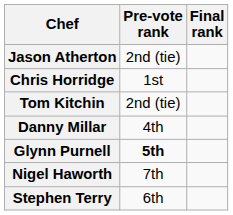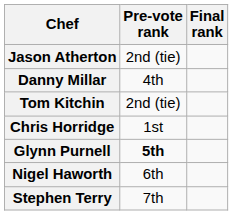 <table class="wikitable sortable" style="text-align:center;">
 <tr>
 <th scope="col">Chef</th>
 <th scope="col">Pre-vote<br>rank</th>
 <th scope="col">Final<br>rank</th>
 </tr>
 <tr>
 <th scope="row">Jason Atherton</th>
 <td>2nd (tie)</td>
 <td></td>
 </tr>
 <tr>
-<th scope="row">Chris Horridge</th>
-<td>1st</td>
+<th scope="row">Danny Millar</th>
+<td>4th</td>
 <td></td>
 </tr>
 <tr>
 <th scope="row">Tom Kitchin</th>
 <td>2nd (tie)</td>
 <td></td>
 </tr>
 <tr>
-<th scope="row">Danny Millar</th>
-<td>4th</td>
+<th scope="row">Chris Horridge</th>
+<td>1st</td>
 <td></td>
 </tr>
 <tr>
 <th scope="row">Glynn Purnell</th>
 <td><strong>5th</strong></td>
 <td></td>
 </tr>
 <tr>
 <th scope="row">Nigel Haworth</th>
-<td>7th</td>
+<td>6th</td>
 <td></td>
 </tr>
 <tr>
 <th scope="row">Stephen Terry</th>
-<td>6th</td>
+<td>7th</td>
 <td></td>
 </tr>
 </table>
